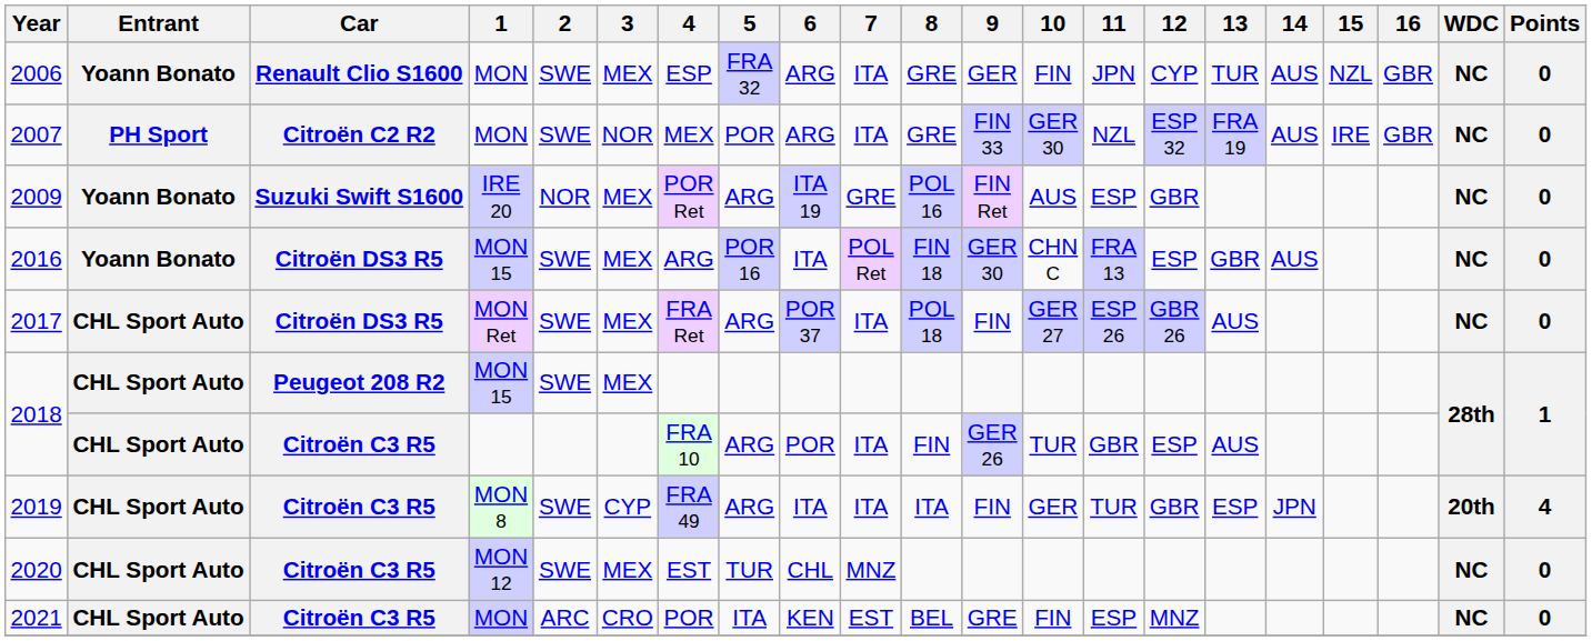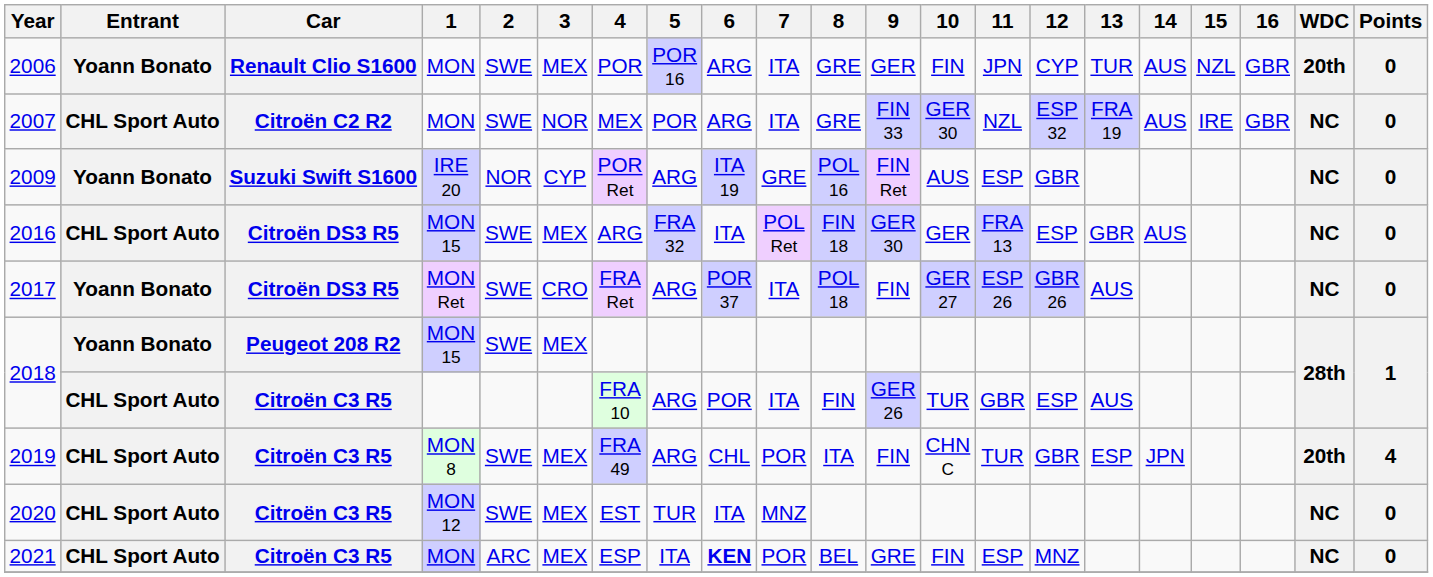 <table class="wikitable" border="1" style="text-align:center; font-size:90%;">
 <tr>
 <th>Year</th>
 <th>Entrant</th>
 <th>Car</th>
 <th>1</th>
 <th>2</th>
 <th>3</th>
 <th>4</th>
 <th>5</th>
 <th>6</th>
 <th>7</th>
 <th>8</th>
 <th>9</th>
 <th>10</th>
 <th>11</th>
 <th>12</th>
 <th>13</th>
 <th>14</th>
 <th>15</th>
 <th>16</th>
 <th>WDC</th>
 <th>Points</th>
 </tr>
 <tr>
 <td><a href='#'>2006</a></td>
 <th>Yoann Bonato</th>
 <th><a href='#'>Renault Clio S1600</a></th>
 <td><a href='#'>MON</a></td>
 <td><a href='#'>SWE</a></td>
 <td><a href='#'>MEX</a></td>
-<td><a href='#'>ESP</a></td>
-<td style="background:#CFCFFF;"><a href='#'>FRA</a><br><small>32</small></td>
+<td><a href='#'>POR</a></td>
+<td style="background:#CFCFFF;"><a href='#'>POR</a><br><small>16</small></td>
 <td><a href='#'>ARG</a></td>
 <td><a href='#'>ITA</a></td>
 <td><a href='#'>GRE</a></td>
 <td><a href='#'>GER</a></td>
 <td><a href='#'>FIN</a></td>
 <td><a href='#'>JPN</a></td>
 <td><a href='#'>CYP</a></td>
 <td><a href='#'>TUR</a></td>
 <td><a href='#'>AUS</a></td>
 <td><a href='#'>NZL</a></td>
 <td><a href='#'>GBR</a></td>
-<th>NC</th>
+<th>20th</th>
 <th>0</th>
 </tr>
 <tr>
 <td><a href='#'>2007</a></td>
-<th><a href='#'>PH Sport</a></th>
+<th>CHL Sport Auto</th>
 <th><a href='#'>Citroën C2 R2</a></th>
 <td><a href='#'>MON</a></td>
 <td><a href='#'>SWE</a></td>
 <td><a href='#'>NOR</a></td>
 <td><a href='#'>MEX</a></td>
 <td><a href='#'>POR</a></td>
 <td><a href='#'>ARG</a></td>
 <td><a href='#'>ITA</a></td>
 <td><a href='#'>GRE</a></td>
 <td style="background:#CFCFFF;"><a href='#'>FIN</a><br><small>33</small></td>
 <td style="background:#CFCFFF;"><a href='#'>GER</a><br><small>30</small></td>
 <td><a href='#'>NZL</a></td>
 <td style="background:#CFCFFF;"><a href='#'>ESP</a><br><small>32</small></td>
 <td style="background:#CFCFFF;"><a href='#'>FRA</a><br><small>19</small></td>
 <td><a href='#'>AUS</a><br></td>
 <td><a href='#'>IRE</a></td>
 <td><a href='#'>GBR</a></td>
 <th>NC</th>
 <th>0</th>
 </tr>
 <tr>
 <td><a href='#'>2009</a></td>
 <th>Yoann Bonato</th>
 <th><a href='#'>Suzuki Swift S1600</a></th>
 <td style="background:#CFCFFF;"><a href='#'>IRE</a><br><small>20</small></td>
 <td><a href='#'>NOR</a></td>
-<td><a href='#'>MEX</a></td>
+<td><a href='#'>CYP</a></td>
 <td style="background:#EFCFFF;"><a href='#'>POR</a><br><small>Ret</small></td>
 <td><a href='#'>ARG</a></td>
 <td style="background:#CFCFFF;"><a href='#'>ITA</a><br><small>19</small></td>
 <td><a href='#'>GRE</a></td>
 <td style="background:#CFCFFF;"><a href='#'>POL</a><br><small>16</small></td>
 <td style="background:#EFCFFF;"><a href='#'>FIN</a><br><small>Ret</small></td>
 <td><a href='#'>AUS</a></td>
 <td><a href='#'>ESP</a></td>
 <td><a href='#'>GBR</a></td>
 <td></td>
 <td></td>
 <td></td>
 <td></td>
 <th>NC</th>
 <th>0</th>
 </tr>
 <tr>
 <td><a href='#'>2016</a></td>
-<th>Yoann Bonato</th>
+<th>CHL Sport Auto</th>
 <th><a href='#'>Citroën DS3 R5</a></th>
 <td style="background:#CFCFFF;"><a href='#'>MON</a><br><small>15</small></td>
 <td><a href='#'>SWE</a></td>
 <td><a href='#'>MEX</a></td>
 <td><a href='#'>ARG</a></td>
-<td style="background:#CFCFFF;"><a href='#'>POR</a><br><small>16</small></td>
+<td style="background:#CFCFFF;"><a href='#'>FRA</a><br><small>32</small></td>
 <td><a href='#'>ITA</a></td>
 <td style="background:#EFCFFF;"><a href='#'>POL</a><br><small>Ret</small></td>
 <td style="background:#CFCFFF;"><a href='#'>FIN</a><br><small>18</small></td>
 <td style="background:#CFCFFF;"><a href='#'>GER</a><br><small>30</small></td>
-<td><a href='#'>CHN</a><br><small>C</small></td>
+<td><a href='#'>GER</a></td>
 <td style="background:#CFCFFF;"><a href='#'>FRA</a><br><small>13</small></td>
 <td><a href='#'>ESP</a></td>
 <td><a href='#'>GBR</a></td>
 <td><a href='#'>AUS</a></td>
 <td></td>
 <td></td>
 <th>NC</th>
 <th>0</th>
 </tr>
 <tr>
 <td><a href='#'>2017</a></td>
-<th>CHL Sport Auto</th>
+<th>Yoann Bonato</th>
 <th><a href='#'>Citroën DS3 R5</a></th>
 <td style="background:#EFCFFF;"><a href='#'>MON</a><br><small>Ret</small></td>
 <td><a href='#'>SWE</a></td>
-<td><a href='#'>MEX</a></td>
+<td><a href='#'>CRO</a></td>
 <td style="background:#EFCFFF;"><a href='#'>FRA</a><br><small>Ret</small></td>
 <td><a href='#'>ARG</a></td>
 <td style="background:#CFCFFF;"><a href='#'>POR</a><br><small>37</small></td>
 <td><a href='#'>ITA</a></td>
 <td style="background:#CFCFFF;"><a href='#'>POL</a><br><small>18</small></td>
 <td><a href='#'>FIN</a></td>
 <td style="background:#CFCFFF;"><a href='#'>GER</a><br><small>27</small></td>
 <td style="background:#CFCFFF;"><a href='#'>ESP</a><br><small>26</small></td>
 <td style="background:#CFCFFF;"><a href='#'>GBR</a><br><small>26</small></td>
 <td><a href='#'>AUS</a></td>
 <td></td>
 <td></td>
 <td></td>
 <th>NC</th>
 <th>0</th>
 </tr>
 <tr>
 <td rowspan=2><a href='#'>2018</a></td>
-<th>CHL Sport Auto</th>
+<th>Yoann Bonato</th>
 <th><a href='#'>Peugeot 208 R2</a></th>
 <td style="background:#CFCFFF;"><a href='#'>MON</a><br><small>15</small></td>
 <td><a href='#'>SWE</a></td>
 <td><a href='#'>MEX</a></td>
 <td></td>
 <td></td>
 <td></td>
 <td></td>
 <td></td>
 <td></td>
 <td></td>
 <td></td>
 <td></td>
 <td></td>
 <td></td>
 <td></td>
 <td></td>
 <th rowspan=2>28th</th>
 <th rowspan=2>1</th>
 </tr>
 <tr>
 <th>CHL Sport Auto</th>
 <th><a href='#'>Citroën C3 R5</a></th>
 <td></td>
 <td></td>
 <td></td>
 <td style="background:#DFFFDF;"><a href='#'>FRA</a><br><small>10</small></td>
 <td><a href='#'>ARG</a></td>
 <td><a href='#'>POR</a></td>
 <td><a href='#'>ITA</a></td>
 <td><a href='#'>FIN</a></td>
 <td style="background:#CFCFFF;"><a href='#'>GER</a><br><small>26</small></td>
 <td><a href='#'>TUR</a></td>
 <td><a href='#'>GBR</a></td>
 <td><a href='#'>ESP</a></td>
 <td><a href='#'>AUS</a></td>
 <td></td>
 <td></td>
 <td></td>
 </tr>
 <tr>
 <td><a href='#'>2019</a></td>
 <th>CHL Sport Auto</th>
 <th><a href='#'>Citroën C3 R5</a></th>
 <td style="background:#DFFFDF;"><a href='#'>MON</a><br><small>8</small></td>
 <td><a href='#'>SWE</a></td>
-<td><a href='#'>CYP</a></td>
+<td><a href='#'>MEX</a></td>
 <td style="background:#CFCFFF;"><a href='#'>FRA</a><br><small>49</small></td>
 <td><a href='#'>ARG</a></td>
-<td><a href='#'>ITA</a></td>
-<td><a href='#'>ITA</a></td>
+<td><a href='#'>CHL</a></td>
+<td><a href='#'>POR</a></td>
 <td><a href='#'>ITA</a></td>
 <td><a href='#'>FIN</a></td>
-<td><a href='#'>GER</a></td>
+<td><a href='#'>CHN</a><br><small>C</small></td>
 <td><a href='#'>TUR</a></td>
 <td><a href='#'>GBR</a></td>
 <td><a href='#'>ESP</a></td>
 <td><a href='#'>JPN</a></td>
 <td></td>
 <td></td>
 <th>20th</th>
 <th>4</th>
 </tr>
 <tr>
 <td><a href='#'>2020</a></td>
 <th>CHL Sport Auto</th>
 <th><a href='#'>Citroën C3 R5</a></th>
 <td style="background:#CFCFFF;"><a href='#'>MON</a><br><small>12</small></td>
 <td><a href='#'>SWE</a></td>
 <td><a href='#'>MEX</a></td>
 <td><a href='#'>EST</a></td>
 <td><a href='#'>TUR</a></td>
-<td><a href='#'>CHL</a></td>
+<td><a href='#'>ITA</a></td>
 <td><a href='#'>MNZ</a></td>
 <td></td>
 <td></td>
 <td></td>
 <td></td>
 <td></td>
 <td></td>
 <td></td>
 <td></td>
 <td></td>
 <th>NC</th>
 <th>0</th>
 </tr>
 <tr>
 <td><a href='#'>2021</a></td>
 <th>CHL Sport Auto</th>
 <th><a href='#'>Citroën C3 R5</a></th>
 <td style="background:#CFCFFF;"><a href='#'>MON</a><br></td>
 <td><a href='#'>ARC</a></td>
-<td><a href='#'>CRO</a></td>
+<td><a href='#'>MEX</a></td>
+<td><a href='#'>ESP</a></td>
+<td><a href='#'>ITA</a></td>
+<td><strong><a href='#'>KEN</a></strong></td>
 <td><a href='#'>POR</a></td>
-<td><a href='#'>ITA</a></td>
-<td><a href='#'>KEN</a></td>
-<td><a href='#'>EST</a></td>
 <td><a href='#'>BEL</a></td>
 <td><a href='#'>GRE</a></td>
 <td><a href='#'>FIN</a></td>
 <td><a href='#'>ESP</a></td>
 <td><a href='#'>MNZ</a></td>
 <td></td>
 <td></td>
 <td></td>
 <td></td>
 <th>NC</th>
 <th>0</th>
 </tr>
 <tr>
 </tr>
 </table>
